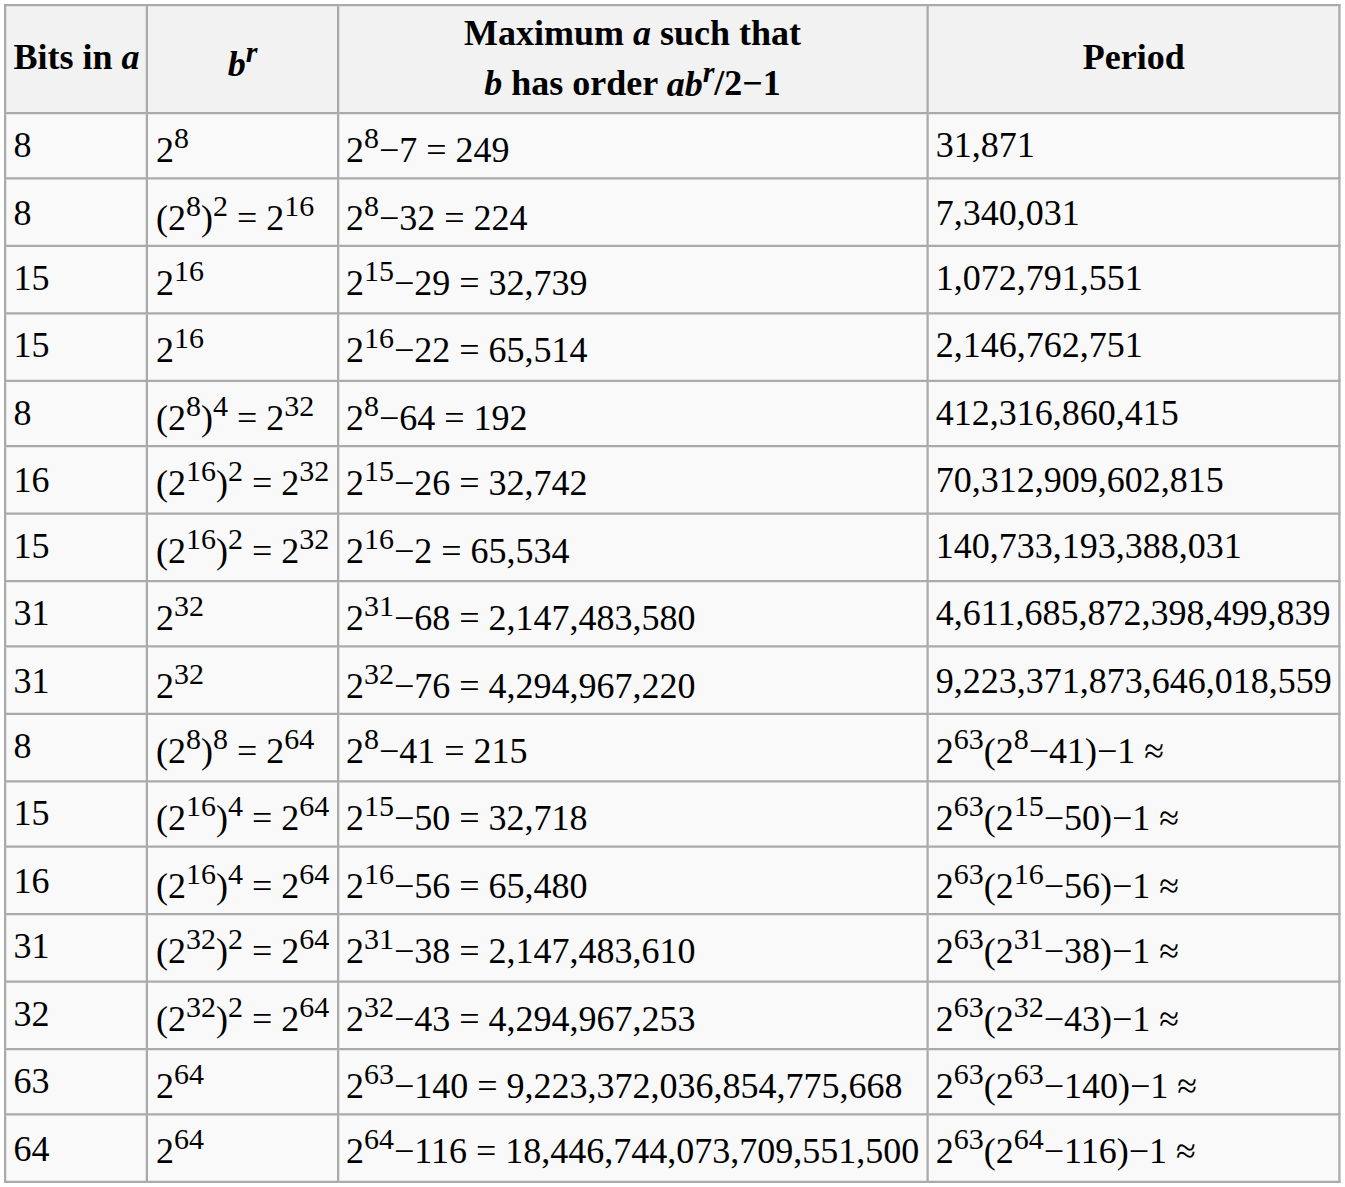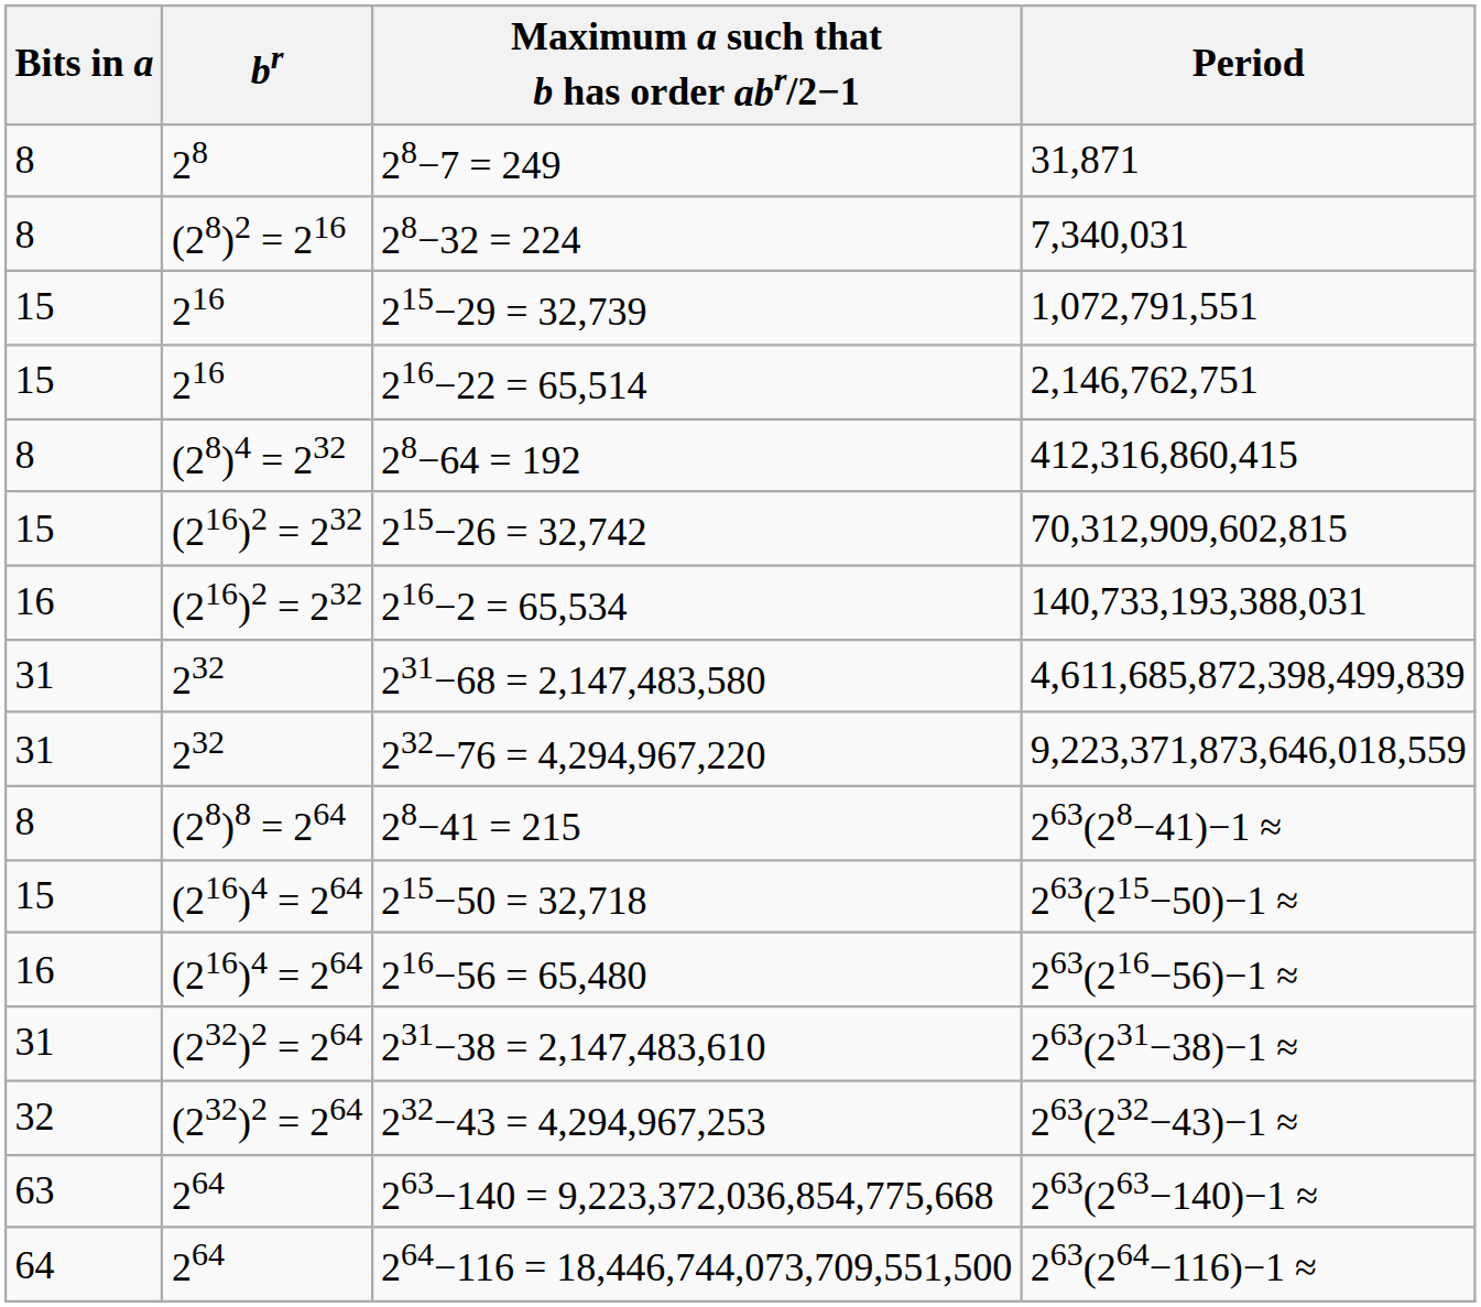 <table class="wikitable" border="1">
 <tr>
 <th>Bits in <em>a</em></th>
 <th><em>b<sup>r</sup></em></th>
 <th>Maximum <em>a</em> such that<br><em>b</em> has order <em>ab<sup>r</sup></em>/2−1</th>
 <th>Period</th>
 </tr>
 <tr>
 <td>8</td>
 <td>2<sup>8</sup></td>
 <td>2<sup>8</sup>−7 = 249</td>
 <td>31,871</td>
 </tr>
 <tr>
 <td>8</td>
 <td>(2<sup>8</sup>)<sup>2</sup> = 2<sup>16</sup></td>
 <td>2<sup>8</sup>−32 = 224</td>
 <td>7,340,031</td>
 </tr>
 <tr>
 <td>15</td>
 <td>2<sup>16</sup></td>
 <td>2<sup>15</sup>−29 = 32,739</td>
 <td>1,072,791,551</td>
 </tr>
 <tr>
 <td>15</td>
 <td>2<sup>16</sup></td>
 <td>2<sup>16</sup>−22 = 65,514</td>
 <td>2,146,762,751</td>
 </tr>
 <tr>
 <td>8</td>
 <td>(2<sup>8</sup>)<sup>4</sup> = 2<sup>32</sup></td>
 <td>2<sup>8</sup>−64 = 192</td>
 <td>412,316,860,415</td>
 </tr>
 <tr>
-<td>16</td>
+<td>15</td>
 <td>(2<sup>16</sup>)<sup>2</sup> = 2<sup>32</sup></td>
 <td>2<sup>15</sup>−26 = 32,742</td>
 <td>70,312,909,602,815</td>
 </tr>
 <tr>
-<td>15</td>
+<td>16</td>
 <td>(2<sup>16</sup>)<sup>2</sup> = 2<sup>32</sup></td>
 <td>2<sup>16</sup>−2 = 65,534</td>
 <td>140,733,193,388,031</td>
 </tr>
 <tr>
 <td>31</td>
 <td>2<sup>32</sup></td>
 <td>2<sup>31</sup>−68 = 2,147,483,580</td>
 <td>4,611,685,872,398,499,839</td>
 </tr>
 <tr>
 <td>31</td>
 <td>2<sup>32</sup></td>
 <td>2<sup>32</sup>−76 = 4,294,967,220</td>
 <td>9,223,371,873,646,018,559</td>
 </tr>
 <tr>
 <td>8</td>
 <td>(2<sup>8</sup>)<sup>8</sup> = 2<sup>64</sup></td>
 <td>2<sup>8</sup>−41 = 215</td>
 <td>2<sup>63</sup>(2<sup>8</sup>−41)−1 ≈ </td>
 </tr>
 <tr>
 <td>15</td>
 <td>(2<sup>16</sup>)<sup>4</sup> = 2<sup>64</sup></td>
 <td>2<sup>15</sup>−50 = 32,718</td>
 <td>2<sup>63</sup>(2<sup>15</sup>−50)−1 ≈ </td>
 </tr>
 <tr>
 <td>16</td>
 <td>(2<sup>16</sup>)<sup>4</sup> = 2<sup>64</sup></td>
 <td>2<sup>16</sup>−56 = 65,480</td>
 <td>2<sup>63</sup>(2<sup>16</sup>−56)−1 ≈ </td>
 </tr>
 <tr>
 <td>31</td>
 <td>(2<sup>32</sup>)<sup>2</sup> = 2<sup>64</sup></td>
 <td>2<sup>31</sup>−38 = 2,147,483,610</td>
 <td>2<sup>63</sup>(2<sup>31</sup>−38)−1 ≈ </td>
 </tr>
 <tr>
 <td>32</td>
 <td>(2<sup>32</sup>)<sup>2</sup> = 2<sup>64</sup></td>
 <td>2<sup>32</sup>−43 = 4,294,967,253</td>
 <td>2<sup>63</sup>(2<sup>32</sup>−43)−1 ≈ </td>
 </tr>
 <tr>
 <td>63</td>
 <td>2<sup>64</sup></td>
 <td>2<sup>63</sup>−140 = 9,223,372,036,854,775,668</td>
 <td>2<sup>63</sup>(2<sup>63</sup>−140)−1 ≈ </td>
 </tr>
 <tr>
 <td>64</td>
 <td>2<sup>64</sup></td>
 <td>2<sup>64</sup>−116 = 18,446,744,073,709,551,500</td>
 <td>2<sup>63</sup>(2<sup>64</sup>−116)−1 ≈ </td>
 </tr>
 </table>
